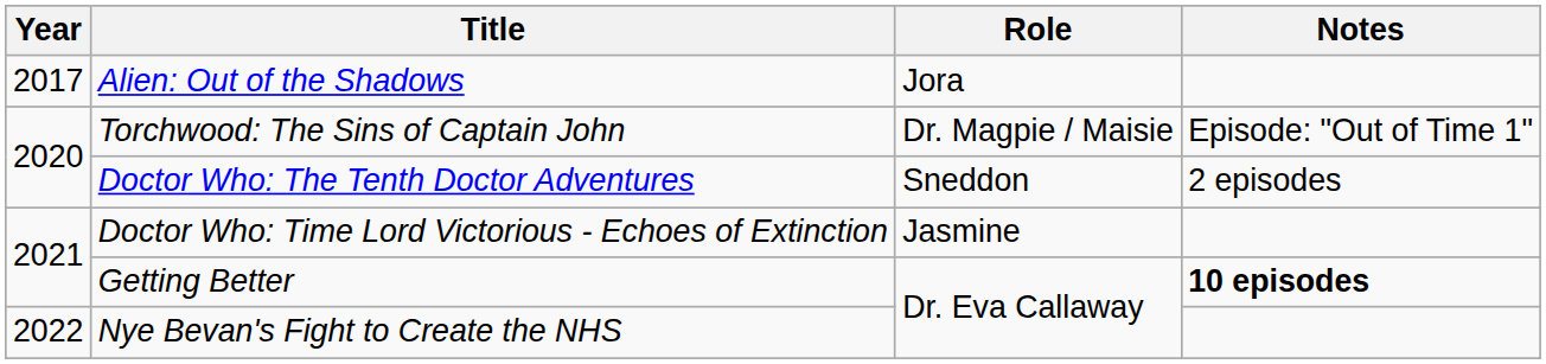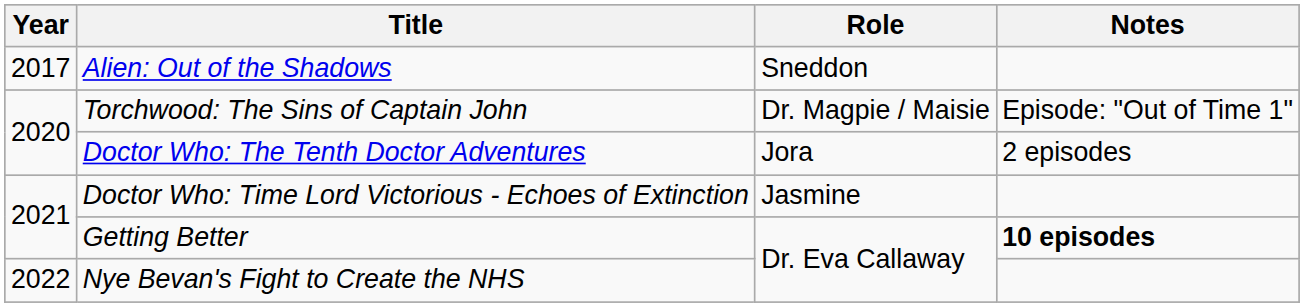 <table class="wikitable">
 <tr>
 <th>Year</th>
 <th>Title</th>
 <th>Role</th>
 <th>Notes</th>
 </tr>
 <tr>
 <td>2017</td>
 <td><em><a href='#'>Alien: Out of the Shadows</a></em></td>
-<td>Jora</td>
+<td>Sneddon</td>
 <td></td>
 </tr>
 <tr>
 <td rowspan="2">2020</td>
 <td><em>Torchwood: The Sins of Captain John</em></td>
 <td>Dr. Magpie / Maisie</td>
 <td>Episode: "Out of Time 1"</td>
 </tr>
 <tr>
 <td><em><a href='#'>Doctor Who: The Tenth Doctor Adventures</a></em></td>
-<td>Sneddon</td>
+<td>Jora</td>
 <td>2 episodes</td>
 </tr>
 <tr>
 <td rowspan="2">2021</td>
 <td><em>Doctor Who: Time Lord Victorious - Echoes of Extinction</em></td>
 <td>Jasmine</td>
 <td></td>
 </tr>
 <tr>
 <td><em>Getting Better</em></td>
 <td rowspan="2">Dr. Eva Callaway</td>
 <td><strong>10 episodes</strong></td>
 </tr>
 <tr>
 <td>2022</td>
 <td><em>Nye Bevan's Fight to Create the NHS</em></td>
 <td></td>
 </tr>
 </table>
